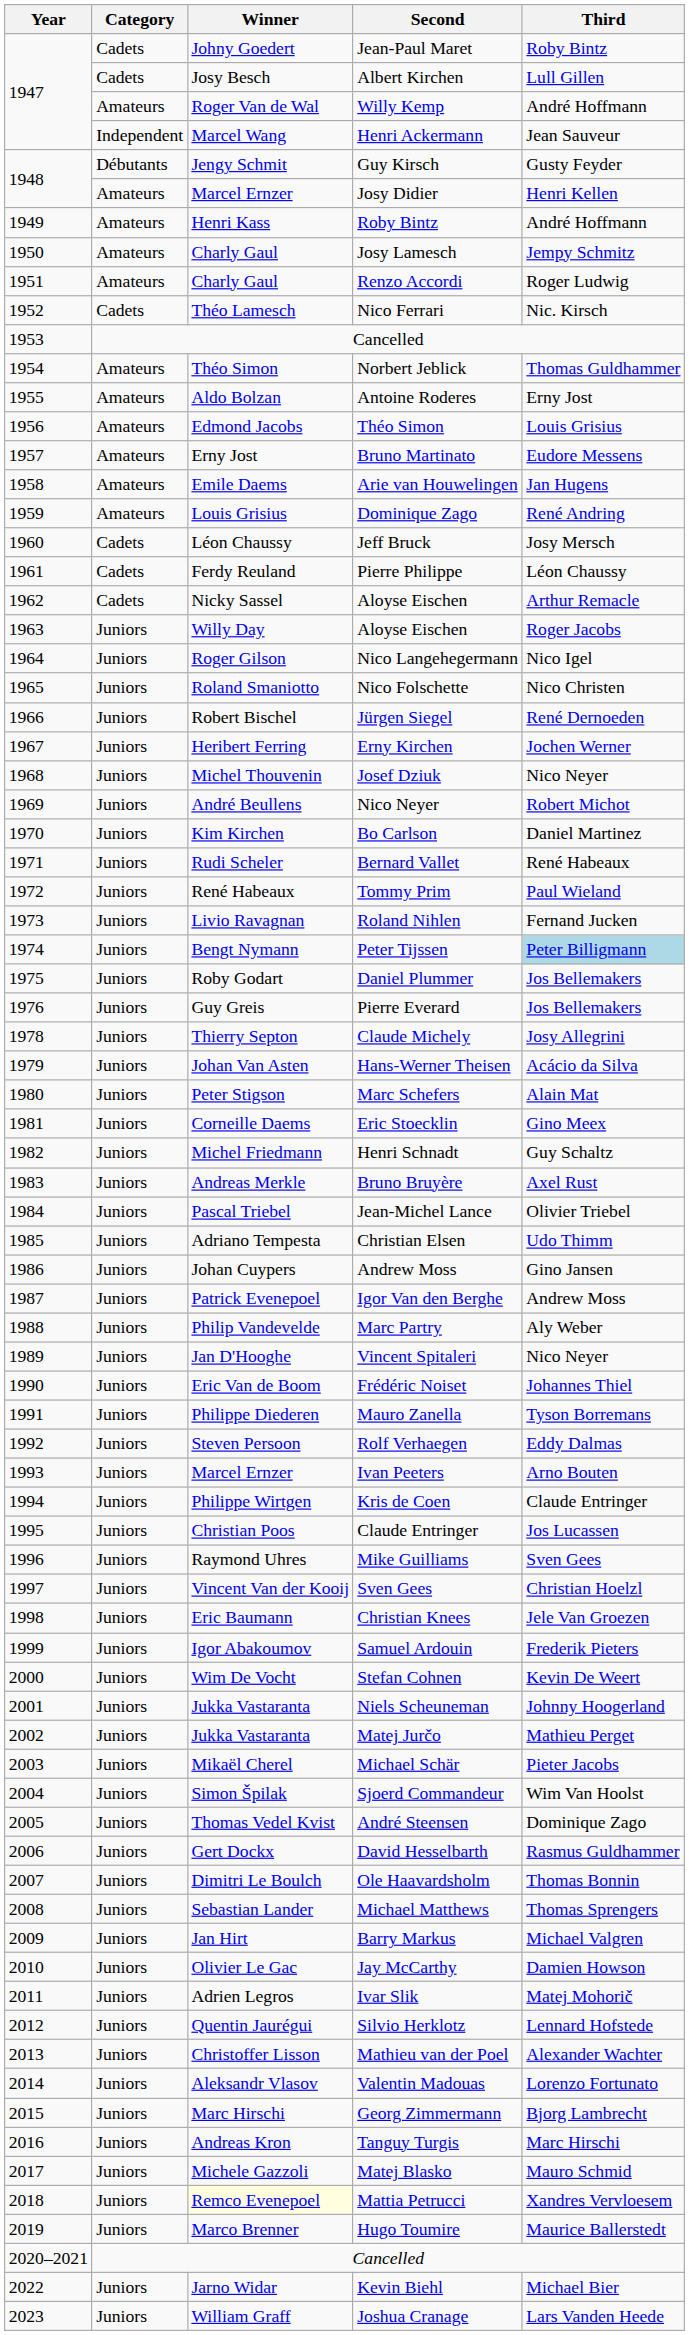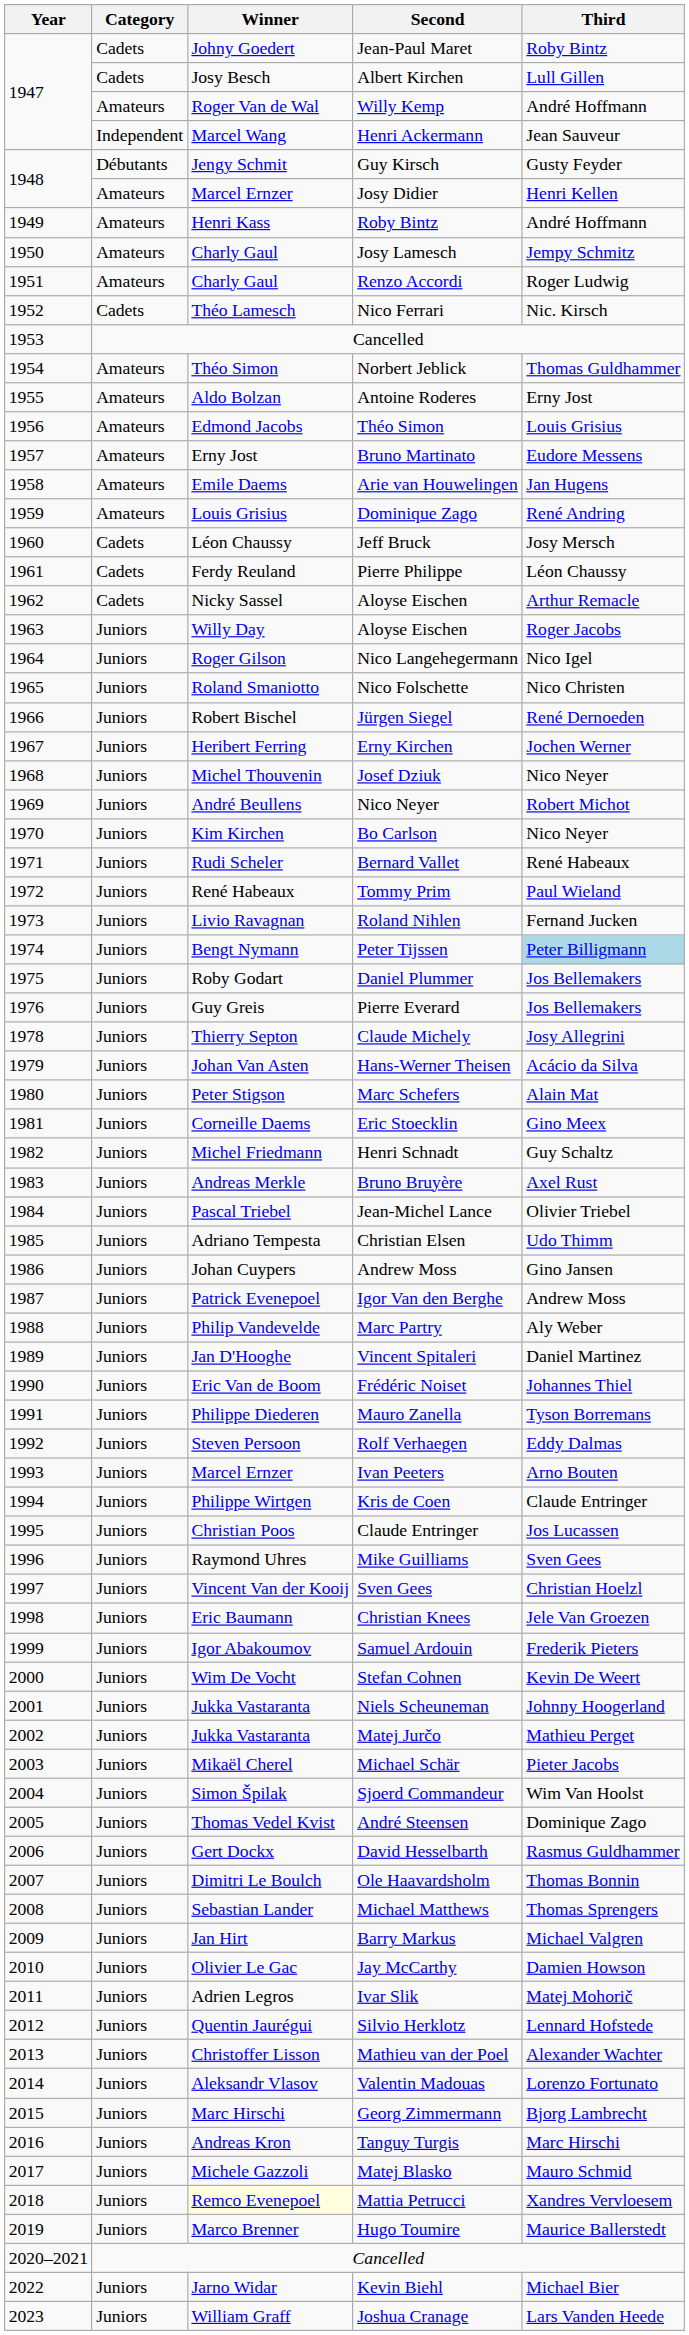 <table class="wikitable sortable" style="font-size:95%">
 <tr>
 <th>Year</th>
 <th>Category</th>
 <th>Winner</th>
 <th>Second</th>
 <th>Third</th>
 </tr>
 <tr>
 <td rowspan="4">1947</td>
 <td>Cadets</td>
 <td> <a href='#'>Johny Goedert</a></td>
 <td> Jean-Paul Maret</td>
 <td> <a href='#'>Roby Bintz</a></td>
 </tr>
 <tr>
 <td>Cadets</td>
 <td> Josy Besch</td>
 <td> Albert Kirchen</td>
 <td> <a href='#'>Lull Gillen</a></td>
 </tr>
 <tr>
 <td>Amateurs</td>
 <td> <a href='#'>Roger Van de Wal</a></td>
 <td> <a href='#'>Willy Kemp</a></td>
 <td> André Hoffmann</td>
 </tr>
 <tr>
 <td>Independent</td>
 <td> <a href='#'>Marcel Wang</a></td>
 <td> <a href='#'>Henri Ackermann</a></td>
 <td> Jean Sauveur</td>
 </tr>
 <tr>
 <td rowspan="2">1948</td>
 <td>Débutants</td>
 <td> <a href='#'>Jengy Schmit</a></td>
 <td> Guy Kirsch</td>
 <td> Gusty Feyder</td>
 </tr>
 <tr>
 <td>Amateurs</td>
 <td> <a href='#'>Marcel Ernzer</a></td>
 <td> Josy Didier</td>
 <td> <a href='#'>Henri Kellen</a></td>
 </tr>
 <tr>
 <td>1949</td>
 <td>Amateurs</td>
 <td> <a href='#'>Henri Kass</a></td>
 <td> <a href='#'>Roby Bintz</a></td>
 <td> André Hoffmann</td>
 </tr>
 <tr>
 <td>1950</td>
 <td>Amateurs</td>
 <td> <a href='#'>Charly Gaul</a></td>
 <td> Josy Lamesch</td>
 <td> <a href='#'>Jempy Schmitz</a></td>
 </tr>
 <tr>
 <td>1951</td>
 <td>Amateurs</td>
 <td> <a href='#'>Charly Gaul</a></td>
 <td> <a href='#'>Renzo Accordi</a></td>
 <td> Roger Ludwig</td>
 </tr>
 <tr>
 <td>1952</td>
 <td>Cadets</td>
 <td> <a href='#'>Théo Lamesch</a></td>
 <td> Nico Ferrari</td>
 <td> Nic. Kirsch</td>
 </tr>
 <tr>
 <td>1953</td>
 <td colspan="4" align=center>Cancelled</td>
 </tr>
 <tr>
 <td>1954</td>
 <td>Amateurs</td>
 <td> <a href='#'>Théo Simon</a></td>
 <td> Norbert Jeblick</td>
 <td> <a href='#'>Thomas Guldhammer</a></td>
 </tr>
 <tr>
 <td>1955</td>
 <td>Amateurs</td>
 <td> <a href='#'>Aldo Bolzan</a></td>
 <td> Antoine Roderes</td>
 <td> Erny Jost</td>
 </tr>
 <tr>
 <td>1956</td>
 <td>Amateurs</td>
 <td> <a href='#'>Edmond Jacobs</a></td>
 <td> <a href='#'>Théo Simon</a></td>
 <td> <a href='#'>Louis Grisius</a></td>
 </tr>
 <tr>
 <td>1957</td>
 <td>Amateurs</td>
 <td> Erny Jost</td>
 <td> <a href='#'>Bruno Martinato</a></td>
 <td>  <a href='#'>Eudore Messens</a></td>
 </tr>
 <tr>
 <td>1958</td>
 <td>Amateurs</td>
 <td> <a href='#'>Emile Daems</a></td>
 <td> <a href='#'>Arie van Houwelingen</a></td>
 <td> <a href='#'>Jan Hugens</a></td>
 </tr>
 <tr>
 <td>1959</td>
 <td>Amateurs</td>
 <td> <a href='#'>Louis Grisius</a></td>
 <td> <a href='#'>Dominique Zago</a></td>
 <td> <a href='#'>René Andring</a></td>
 </tr>
 <tr>
 <td>1960</td>
 <td>Cadets</td>
 <td> Léon Chaussy</td>
 <td> Jeff Bruck</td>
 <td> Josy Mersch </td>
 </tr>
 <tr>
 <td>1961</td>
 <td>Cadets</td>
 <td> Ferdy Reuland</td>
 <td> Pierre Philippe</td>
 <td> Léon Chaussy</td>
 </tr>
 <tr>
 <td>1962</td>
 <td>Cadets</td>
 <td> Nicky Sassel</td>
 <td> Aloyse Eischen</td>
 <td> <a href='#'>Arthur Remacle</a></td>
 </tr>
 <tr>
 <td>1963</td>
 <td>Juniors</td>
 <td> <a href='#'>Willy Day</a></td>
 <td> Aloyse Eischen</td>
 <td> <a href='#'>Roger Jacobs</a></td>
 </tr>
 <tr>
 <td>1964</td>
 <td>Juniors</td>
 <td> <a href='#'>Roger Gilson</a></td>
 <td> Nico Langehegermann</td>
 <td> Nico Igel</td>
 </tr>
 <tr>
 <td>1965</td>
 <td>Juniors</td>
 <td> <a href='#'>Roland Smaniotto</a></td>
 <td> Nico Folschette</td>
 <td> Nico Christen</td>
 </tr>
 <tr>
 <td>1966</td>
 <td>Juniors</td>
 <td> Robert Bischel</td>
 <td> <a href='#'>Jürgen Siegel</a></td>
 <td> <a href='#'>René Dernoeden</a></td>
 </tr>
 <tr>
 <td>1967</td>
 <td>Juniors</td>
 <td> <a href='#'>Heribert Ferring</a></td>
 <td> <a href='#'>Erny Kirchen</a></td>
 <td> <a href='#'>Jochen Werner</a></td>
 </tr>
 <tr>
 <td>1968</td>
 <td>Juniors</td>
 <td> <a href='#'>Michel Thouvenin</a></td>
 <td> <a href='#'>Josef Dziuk</a></td>
 <td> Nico Neyer</td>
 </tr>
 <tr>
 <td>1969</td>
 <td>Juniors</td>
 <td> <a href='#'>André Beullens</a></td>
 <td> Nico Neyer</td>
 <td> <a href='#'>Robert Michot</a></td>
 </tr>
 <tr>
 <td>1970</td>
 <td>Juniors</td>
 <td> <a href='#'>Kim Kirchen</a></td>
 <td> <a href='#'>Bo Carlson</a></td>
-<td> Daniel Martinez</td>
+<td> Nico Neyer</td>
 </tr>
 <tr>
 <td>1971</td>
 <td>Juniors</td>
 <td> <a href='#'>Rudi Scheler</a></td>
 <td> <a href='#'>Bernard Vallet</a></td>
 <td> René Habeaux</td>
 </tr>
 <tr>
 <td>1972</td>
 <td>Juniors</td>
 <td> René Habeaux</td>
 <td> <a href='#'>Tommy Prim</a></td>
 <td> <a href='#'>Paul Wieland</a></td>
 </tr>
 <tr>
 <td>1973</td>
 <td>Juniors</td>
 <td> <a href='#'>Livio Ravagnan</a></td>
 <td> <a href='#'>Roland Nihlen</a></td>
 <td> Fernand Jucken</td>
 </tr>
 <tr>
 <td>1974</td>
 <td>Juniors</td>
 <td> <a href='#'>Bengt Nymann</a></td>
 <td> <a href='#'>Peter Tijssen</a></td>
 <td style="background: lightblue;"> <a href='#'>Peter Billigmann</a></td>
 </tr>
 <tr>
 <td>1975</td>
 <td>Juniors</td>
 <td> Roby Godart</td>
 <td> <a href='#'>Daniel Plummer</a></td>
 <td>   <a href='#'>Jos Bellemakers</a></td>
 </tr>
 <tr>
 <td>1976</td>
 <td>Juniors</td>
 <td> Guy Greis</td>
 <td> Pierre Everard</td>
 <td> <a href='#'>Jos Bellemakers</a></td>
 </tr>
 <tr>
 <td>1978</td>
 <td>Juniors</td>
 <td> <a href='#'>Thierry Septon</a></td>
 <td> <a href='#'>Claude Michely</a></td>
 <td> <a href='#'>Josy Allegrini</a></td>
 </tr>
 <tr>
 <td>1979</td>
 <td>Juniors</td>
 <td> <a href='#'>Johan Van Asten</a></td>
 <td>  <a href='#'>Hans-Werner Theisen</a></td>
 <td>  <a href='#'>Acácio da Silva</a></td>
 </tr>
 <tr>
 <td>1980</td>
 <td>Juniors</td>
 <td> <a href='#'>Peter Stigson</a></td>
 <td> <a href='#'>Marc Schefers</a></td>
 <td> <a href='#'>Alain Mat</a></td>
 </tr>
 <tr>
 <td>1981</td>
 <td>Juniors</td>
 <td> <a href='#'>Corneille Daems</a></td>
 <td> <a href='#'>Eric Stoecklin</a></td>
 <td> <a href='#'>Gino Meex</a></td>
 </tr>
 <tr>
 <td>1982</td>
 <td>Juniors</td>
 <td> <a href='#'>Michel Friedmann</a></td>
 <td> Henri Schnadt</td>
 <td> Guy Schaltz</td>
 </tr>
 <tr>
 <td>1983</td>
 <td>Juniors</td>
 <td> <a href='#'>Andreas Merkle</a></td>
 <td> <a href='#'>Bruno Bruyère</a></td>
 <td> <a href='#'>Axel Rust</a></td>
 </tr>
 <tr>
 <td>1984</td>
 <td>Juniors</td>
 <td> <a href='#'>Pascal Triebel</a></td>
 <td> Jean-Michel Lance</td>
 <td> Olivier Triebel</td>
 </tr>
 <tr>
 <td>1985</td>
 <td>Juniors</td>
 <td> Adriano Tempesta</td>
 <td> Christian Elsen</td>
 <td> <a href='#'>Udo Thimm</a></td>
 </tr>
 <tr>
 <td>1986</td>
 <td>Juniors</td>
 <td> Johan Cuypers</td>
 <td> Andrew Moss</td>
 <td> Gino Jansen</td>
 </tr>
 <tr>
 <td>1987</td>
 <td>Juniors</td>
 <td> <a href='#'>Patrick Evenepoel</a></td>
 <td> <a href='#'>Igor Van den Berghe</a></td>
 <td> Andrew Moss</td>
 </tr>
 <tr>
 <td>1988</td>
 <td>Juniors</td>
 <td> <a href='#'>Philip Vandevelde</a></td>
 <td> <a href='#'>Marc Partry</a></td>
 <td> Aly Weber</td>
 </tr>
 <tr>
 <td>1989</td>
 <td>Juniors</td>
 <td> <a href='#'>Jan D'Hooghe</a></td>
 <td> <a href='#'>Vincent Spitaleri</a></td>
-<td> Nico Neyer</td>
+<td> Daniel Martinez</td>
 </tr>
 <tr>
 <td>1990</td>
 <td>Juniors</td>
 <td> <a href='#'>Eric Van de Boom</a></td>
 <td> <a href='#'>Frédéric Noiset</a></td>
 <td> <a href='#'>Johannes Thiel</a></td>
 </tr>
 <tr>
 <td>1991</td>
 <td>Juniors</td>
 <td> <a href='#'>Philippe Diederen</a></td>
 <td> <a href='#'>Mauro Zanella</a></td>
 <td> <a href='#'>Tyson Borremans</a></td>
 </tr>
 <tr>
 <td>1992</td>
 <td>Juniors</td>
 <td> <a href='#'>Steven Persoon</a></td>
 <td> <a href='#'>Rolf Verhaegen</a></td>
 <td> <a href='#'>Eddy Dalmas</a></td>
 </tr>
 <tr>
 <td>1993</td>
 <td>Juniors</td>
 <td> <a href='#'>Marcel Ernzer</a></td>
 <td> <a href='#'>Ivan Peeters</a></td>
 <td> <a href='#'>Arno Bouten</a></td>
 </tr>
 <tr>
 <td>1994</td>
 <td>Juniors</td>
 <td> <a href='#'>Philippe Wirtgen</a></td>
 <td> <a href='#'>Kris de Coen</a></td>
 <td> Claude Entringer</td>
 </tr>
 <tr>
 <td>1995</td>
 <td>Juniors</td>
 <td> <a href='#'>Christian Poos</a></td>
 <td> Claude Entringer</td>
 <td> <a href='#'>Jos Lucassen</a></td>
 </tr>
 <tr>
 <td>1996</td>
 <td>Juniors</td>
 <td> Raymond Uhres</td>
 <td> <a href='#'>Mike Guilliams</a></td>
 <td> <a href='#'>Sven Gees</a></td>
 </tr>
 <tr>
 <td>1997</td>
 <td>Juniors</td>
 <td> <a href='#'>Vincent Van der Kooij</a></td>
 <td> <a href='#'>Sven Gees</a></td>
 <td> <a href='#'>Christian Hoelzl</a></td>
 </tr>
 <tr>
 <td>1998</td>
 <td>Juniors</td>
 <td> <a href='#'>Eric Baumann</a></td>
 <td> <a href='#'>Christian Knees</a></td>
 <td> <a href='#'>Jele Van Groezen</a></td>
 </tr>
 <tr>
 <td>1999</td>
 <td>Juniors</td>
 <td> <a href='#'>Igor Abakoumov</a></td>
 <td> <a href='#'>Samuel Ardouin</a></td>
 <td> <a href='#'>Frederik Pieters</a></td>
 </tr>
 <tr>
 <td>2000</td>
 <td>Juniors</td>
 <td> <a href='#'>Wim De Vocht</a></td>
 <td> <a href='#'>Stefan Cohnen</a></td>
 <td>  <a href='#'>Kevin De Weert</a></td>
 </tr>
 <tr>
 <td>2001</td>
 <td>Juniors</td>
 <td> <a href='#'>Jukka Vastaranta</a></td>
 <td> <a href='#'>Niels Scheuneman</a></td>
 <td> <a href='#'>Johnny Hoogerland</a></td>
 </tr>
 <tr>
 <td>2002</td>
 <td>Juniors</td>
 <td> <a href='#'>Jukka Vastaranta</a></td>
 <td> <a href='#'>Matej Jurčo</a></td>
 <td> <a href='#'>Mathieu Perget</a></td>
 </tr>
 <tr>
 <td>2003</td>
 <td>Juniors</td>
 <td> <a href='#'>Mikaël Cherel</a></td>
 <td> <a href='#'>Michael Schär</a></td>
 <td> <a href='#'>Pieter Jacobs</a></td>
 </tr>
 <tr>
 <td>2004</td>
 <td>Juniors</td>
 <td> <a href='#'>Simon Špilak</a></td>
 <td> <a href='#'>Sjoerd Commandeur</a></td>
 <td> Wim Van Hoolst</td>
 </tr>
 <tr>
 <td>2005</td>
 <td>Juniors</td>
 <td> <a href='#'>Thomas Vedel Kvist</a></td>
 <td> <a href='#'>André Steensen</a></td>
 <td> Dominique Zago</td>
 </tr>
 <tr>
 <td>2006</td>
 <td>Juniors</td>
 <td> <a href='#'>Gert Dockx</a></td>
 <td> <a href='#'>David Hesselbarth</a></td>
 <td> <a href='#'>Rasmus Guldhammer</a></td>
 </tr>
 <tr>
 <td>2007</td>
 <td>Juniors</td>
 <td> <a href='#'>Dimitri Le Boulch</a></td>
 <td> <a href='#'>Ole Haavardsholm</a></td>
 <td> <a href='#'>Thomas Bonnin</a></td>
 </tr>
 <tr>
 <td>2008</td>
 <td>Juniors</td>
 <td> <a href='#'>Sebastian Lander</a></td>
 <td> <a href='#'>Michael Matthews</a></td>
 <td> <a href='#'>Thomas Sprengers</a></td>
 </tr>
 <tr>
 <td>2009</td>
 <td>Juniors</td>
 <td> <a href='#'>Jan Hirt</a></td>
 <td> <a href='#'>Barry Markus</a></td>
 <td> <a href='#'>Michael Valgren</a></td>
 </tr>
 <tr>
 <td>2010</td>
 <td>Juniors</td>
 <td> <a href='#'>Olivier Le Gac</a></td>
 <td> <a href='#'>Jay McCarthy</a></td>
 <td> <a href='#'>Damien Howson</a></td>
 </tr>
 <tr>
 <td>2011</td>
 <td>Juniors</td>
 <td> Adrien Legros</td>
 <td> <a href='#'>Ivar Slik</a></td>
 <td> <a href='#'>Matej Mohorič</a></td>
 </tr>
 <tr>
 <td>2012</td>
 <td>Juniors</td>
 <td> <a href='#'>Quentin Jaurégui</a></td>
 <td> <a href='#'>Silvio Herklotz</a></td>
 <td> <a href='#'>Lennard Hofstede</a></td>
 </tr>
 <tr>
 <td>2013</td>
 <td>Juniors</td>
 <td> <a href='#'>Christoffer Lisson</a></td>
 <td> <a href='#'>Mathieu van der Poel</a></td>
 <td> <a href='#'>Alexander Wachter</a></td>
 </tr>
 <tr>
 <td>2014</td>
 <td>Juniors</td>
 <td> <a href='#'>Aleksandr Vlasov</a></td>
 <td> <a href='#'>Valentin Madouas</a></td>
 <td> <a href='#'>Lorenzo Fortunato</a></td>
 </tr>
 <tr>
 <td>2015</td>
 <td>Juniors</td>
 <td> <a href='#'>Marc Hirschi</a></td>
 <td> <a href='#'>Georg Zimmermann</a></td>
 <td> <a href='#'>Bjorg Lambrecht</a></td>
 </tr>
 <tr>
 <td>2016</td>
 <td>Juniors</td>
 <td> <a href='#'>Andreas Kron</a></td>
 <td> <a href='#'>Tanguy Turgis</a></td>
 <td> <a href='#'>Marc Hirschi</a></td>
 </tr>
 <tr>
 <td>2017</td>
 <td>Juniors</td>
 <td> <a href='#'>Michele Gazzoli</a></td>
 <td> <a href='#'>Matej Blasko</a></td>
 <td> <a href='#'>Mauro Schmid</a></td>
 </tr>
 <tr>
 <td>2018</td>
 <td>Juniors</td>
 <td style="background: lightyellow;"> <a href='#'>Remco Evenepoel</a></td>
 <td> <a href='#'>Mattia Petrucci</a></td>
 <td> <a href='#'>Xandres Vervloesem</a></td>
 </tr>
 <tr>
 <td>2019</td>
 <td>Juniors</td>
 <td> <a href='#'>Marco Brenner</a></td>
 <td> <a href='#'>Hugo Toumire</a></td>
 <td> <a href='#'>Maurice Ballerstedt</a></td>
 </tr>
 <tr>
 <td>2020–2021</td>
 <td colspan=4 align=center><em>Cancelled</em></td>
 </tr>
 <tr>
 <td>2022</td>
 <td>Juniors</td>
 <td> <a href='#'>Jarno Widar</a></td>
 <td> <a href='#'>Kevin Biehl</a></td>
 <td> <a href='#'>Michael Bier</a></td>
 </tr>
 <tr>
 <td>2023</td>
 <td>Juniors</td>
 <td> <a href='#'>William Graff</a></td>
 <td> <a href='#'>Joshua Cranage</a></td>
 <td> <a href='#'>Lars Vanden Heede</a></td>
 </tr>
 </table>
